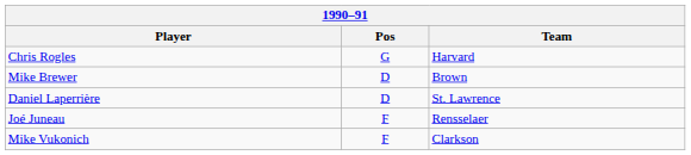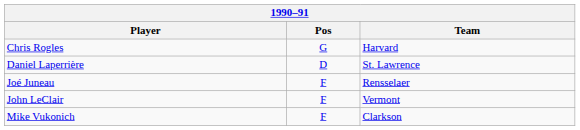 <table class="wikitable" width=95%>
 <tr>
 <th colspan=3><a href='#'>1990–91</a></th>
 </tr>
 <tr>
 <th>Player</th>
 <th>Pos</th>
 <th>Team</th>
 </tr>
 <tr>
 <td><a href='#'>Chris Rogles</a></td>
 <td align=center><a href='#'>G</a></td>
 <td><a href='#'>Harvard</a></td>
 </tr>
 <tr>
-<td><a href='#'>Mike Brewer</a></td>
-<td align=center><a href='#'>D</a></td>
-<td><a href='#'>Brown</a></td>
-</tr>
-<tr>
 <td><a href='#'>Daniel Laperrière</a></td>
 <td align=center><a href='#'>D</a></td>
 <td><a href='#'>St. Lawrence</a></td>
 </tr>
 <tr>
 <td><a href='#'>Joé Juneau</a></td>
 <td align=center><a href='#'>F</a></td>
 <td><a href='#'>Rensselaer</a></td>
 </tr>
 <tr>
+<td><a href='#'>John LeClair</a></td>
+<td align=center><a href='#'>F</a></td>
+<td><a href='#'>Vermont</a></td>
+</tr>
+<tr>
 <td><a href='#'>Mike Vukonich</a></td>
 <td align=center><a href='#'>F</a></td>
 <td><a href='#'>Clarkson</a></td>
 </tr>
 </table>
